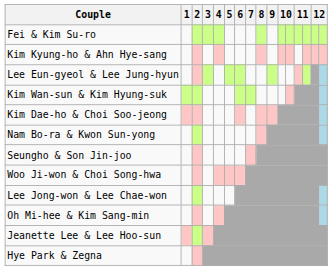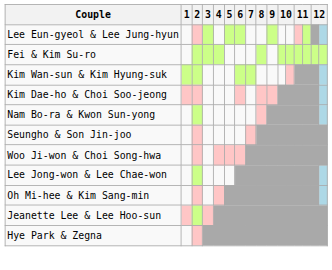 <table class="wikitable" style="margin:auto; font-size:89%; line-height:18px;">
 <tr>
 <th>Couple</th>
 <th>1</th>
 <th>2</th>
 <th>3</th>
 <th>4</th>
 <th>5</th>
 <th>6</th>
 <th>7</th>
 <th>8</th>
 <th>9</th>
 <th colspan=2>10</th>
 <th colspan=2>11</th>
 <th colspan=2>12</th>
+</tr>
+<tr>
+<td>Lee Eun-gyeol & Lee Jung-hyun</td>
+<td></td>
+<td style="background:#ffc6c6;"></td>
+<td style="background:#ccff88;"></td>
+<td></td>
+<td style="background:#ccff88;"></td>
+<td style="background:#ccff88;"></td>
+<td></td>
+<td></td>
+<td style="background:#ccff88;"></td>
+<td></td>
+<td></td>
+<td style="background:#ffc6c6;"></td>
+<td style="background:#ccff88;"></td>
+<td style="background:darkgrey;" colspan="1"></td>
+<td style="background:lightblue;"></td>
 </tr>
 <tr>
 <td>Fei & Kim Su-ro</td>
 <td></td>
 <td style="background:#ccff88;"></td>
 <td style="background:#ccff88;"></td>
 <td style="background:#ccff88;"></td>
 <td></td>
 <td></td>
 <td></td>
 <td style="background:#ccff88;"></td>
 <td></td>
 <td style="background:#ccff88;"></td>
 <td style="background:#ccff88;"></td>
 <td style="background:#ccff88;"></td>
 <td style="background:#ccff88;"></td>
 <td style="background:#ccff88;"></td>
 <td style="background:#ccff88;"></td>
-</tr>
-<tr>
-<td>Kim Kyung-ho & Ahn Hye-sang</td>
-<td></td>
-<td style="background:#ffc6c6;"></td>
-<td></td>
-<td style="background:#ffc6c6;"></td>
-<td></td>
-<td></td>
-<td></td>
-<td style="background:#ffc6c6;"></td>
-<td></td>
-<td style="background:#ffc6c6;"></td>
-<td style="background:#ffc6c6;"></td>
-<td></td>
-<td style="background:#ffc6c6;"></td>
-<td style="background:#ffc6c6;"></td>
-<td style="background:#ffc6c6;"></td>
-</tr>
-<tr>
-<td>Lee Eun-gyeol & Lee Jung-hyun</td>
-<td></td>
-<td style="background:#ffc6c6;"></td>
-<td style="background:#ccff88;"></td>
-<td></td>
-<td style="background:#ccff88;"></td>
-<td style="background:#ccff88;"></td>
-<td></td>
-<td></td>
-<td style="background:#ccff88;"></td>
-<td></td>
-<td></td>
-<td style="background:#ffc6c6;"></td>
-<td style="background:#ccff88;"></td>
-<td style="background:darkgrey;" colspan="1"></td>
-<td style="background:lightblue;"></td>
 </tr>
 <tr>
 <td>Kim Wan-sun & Kim Hyung-suk</td>
 <td style="background:#ccff88;"></td>
 <td style="background:#ccff88;"></td>
 <td></td>
 <td></td>
 <td></td>
 <td style="background:#ccff88;"></td>
 <td style="background:#ccff88;"></td>
 <td></td>
 <td></td>
 <td></td>
 <td style="background:#ffc6c6;"></td>
 <td style="background:darkgrey;" colspan="3"></td>
 <td style="background:lightblue;"></td>
 </tr>
 <tr>
 <td>Kim Dae-ho & Choi Soo-jeong</td>
 <td style="background:#ffc6c6;"></td>
 <td style="background:#ffc6c6;"></td>
 <td></td>
 <td></td>
 <td></td>
 <td style="background:#ffc6c6;"></td>
 <td></td>
 <td style="background:#ffc6c6;"></td>
 <td style="background:#ffc6c6;"></td>
 <td style="background:darkgrey;" colspan="5"></td>
 <td style="background:lightblue;"></td>
 </tr>
 <tr>
 <td>Nam Bo-ra & Kwon Sun-yong</td>
 <td></td>
 <td style="background:#ccff88;"></td>
 <td></td>
 <td></td>
 <td></td>
 <td></td>
 <td></td>
 <td style="background:#ffc6c6;"></td>
 <td style="background:darkgrey;" colspan="6"></td>
 <td style="background:lightblue;"></td>
 </tr>
 <tr>
 <td>Seungho & Son Jin-joo</td>
 <td></td>
 <td style="background:#ffc6c6;"></td>
 <td></td>
 <td></td>
 <td></td>
 <td></td>
 <td style="background:#ffc6c6;"></td>
 <td style="background:darkgrey;" colspan="8"></td>
 </tr>
 <tr>
 <td>Woo Ji-won & Choi Song-hwa</td>
 <td></td>
 <td style="background:#ffc6c6;"></td>
 <td></td>
 <td style="background:#ffc6c6;"></td>
 <td style="background:#ffc6c6;"></td>
 <td style="background:#ffc6c6;"></td>
 <td style="background:darkgrey;" colspan="9"></td>
 </tr>
 <tr>
 <td>Lee Jong-won & Lee Chae-won</td>
 <td></td>
 <td style="background:#ccff88;"></td>
 <td></td>
 <td></td>
 <td></td>
 <td style="background:darkgrey;" colspan="9"></td>
 <td style="background:lightblue;"></td>
 </tr>
 <tr>
 <td>Oh Mi-hee & Kim Sang-min</td>
 <td></td>
 <td style="background:#ffc6c6;"></td>
 <td></td>
 <td style="background:#ffc6c6;"></td>
 <td style="background:darkgrey;" colspan="10"></td>
 <td style="background:lightblue;"></td>
 </tr>
 <tr>
 <td>Jeanette Lee & Lee Hoo-sun</td>
 <td style="background:#ffc6c6;"></td>
 <td style="background:#ccff88;"></td>
 <td style="background:#ffc6c6;"></td>
 <td style="background:darkgrey;" colspan="12"></td>
 </tr>
 <tr>
 <td>Hye Park & Zegna</td>
 <td></td>
 <td style="background:#ffc6c6;"></td>
 <td style="background:darkgrey;" colspan="13"></td>
 </tr>
 </table>
